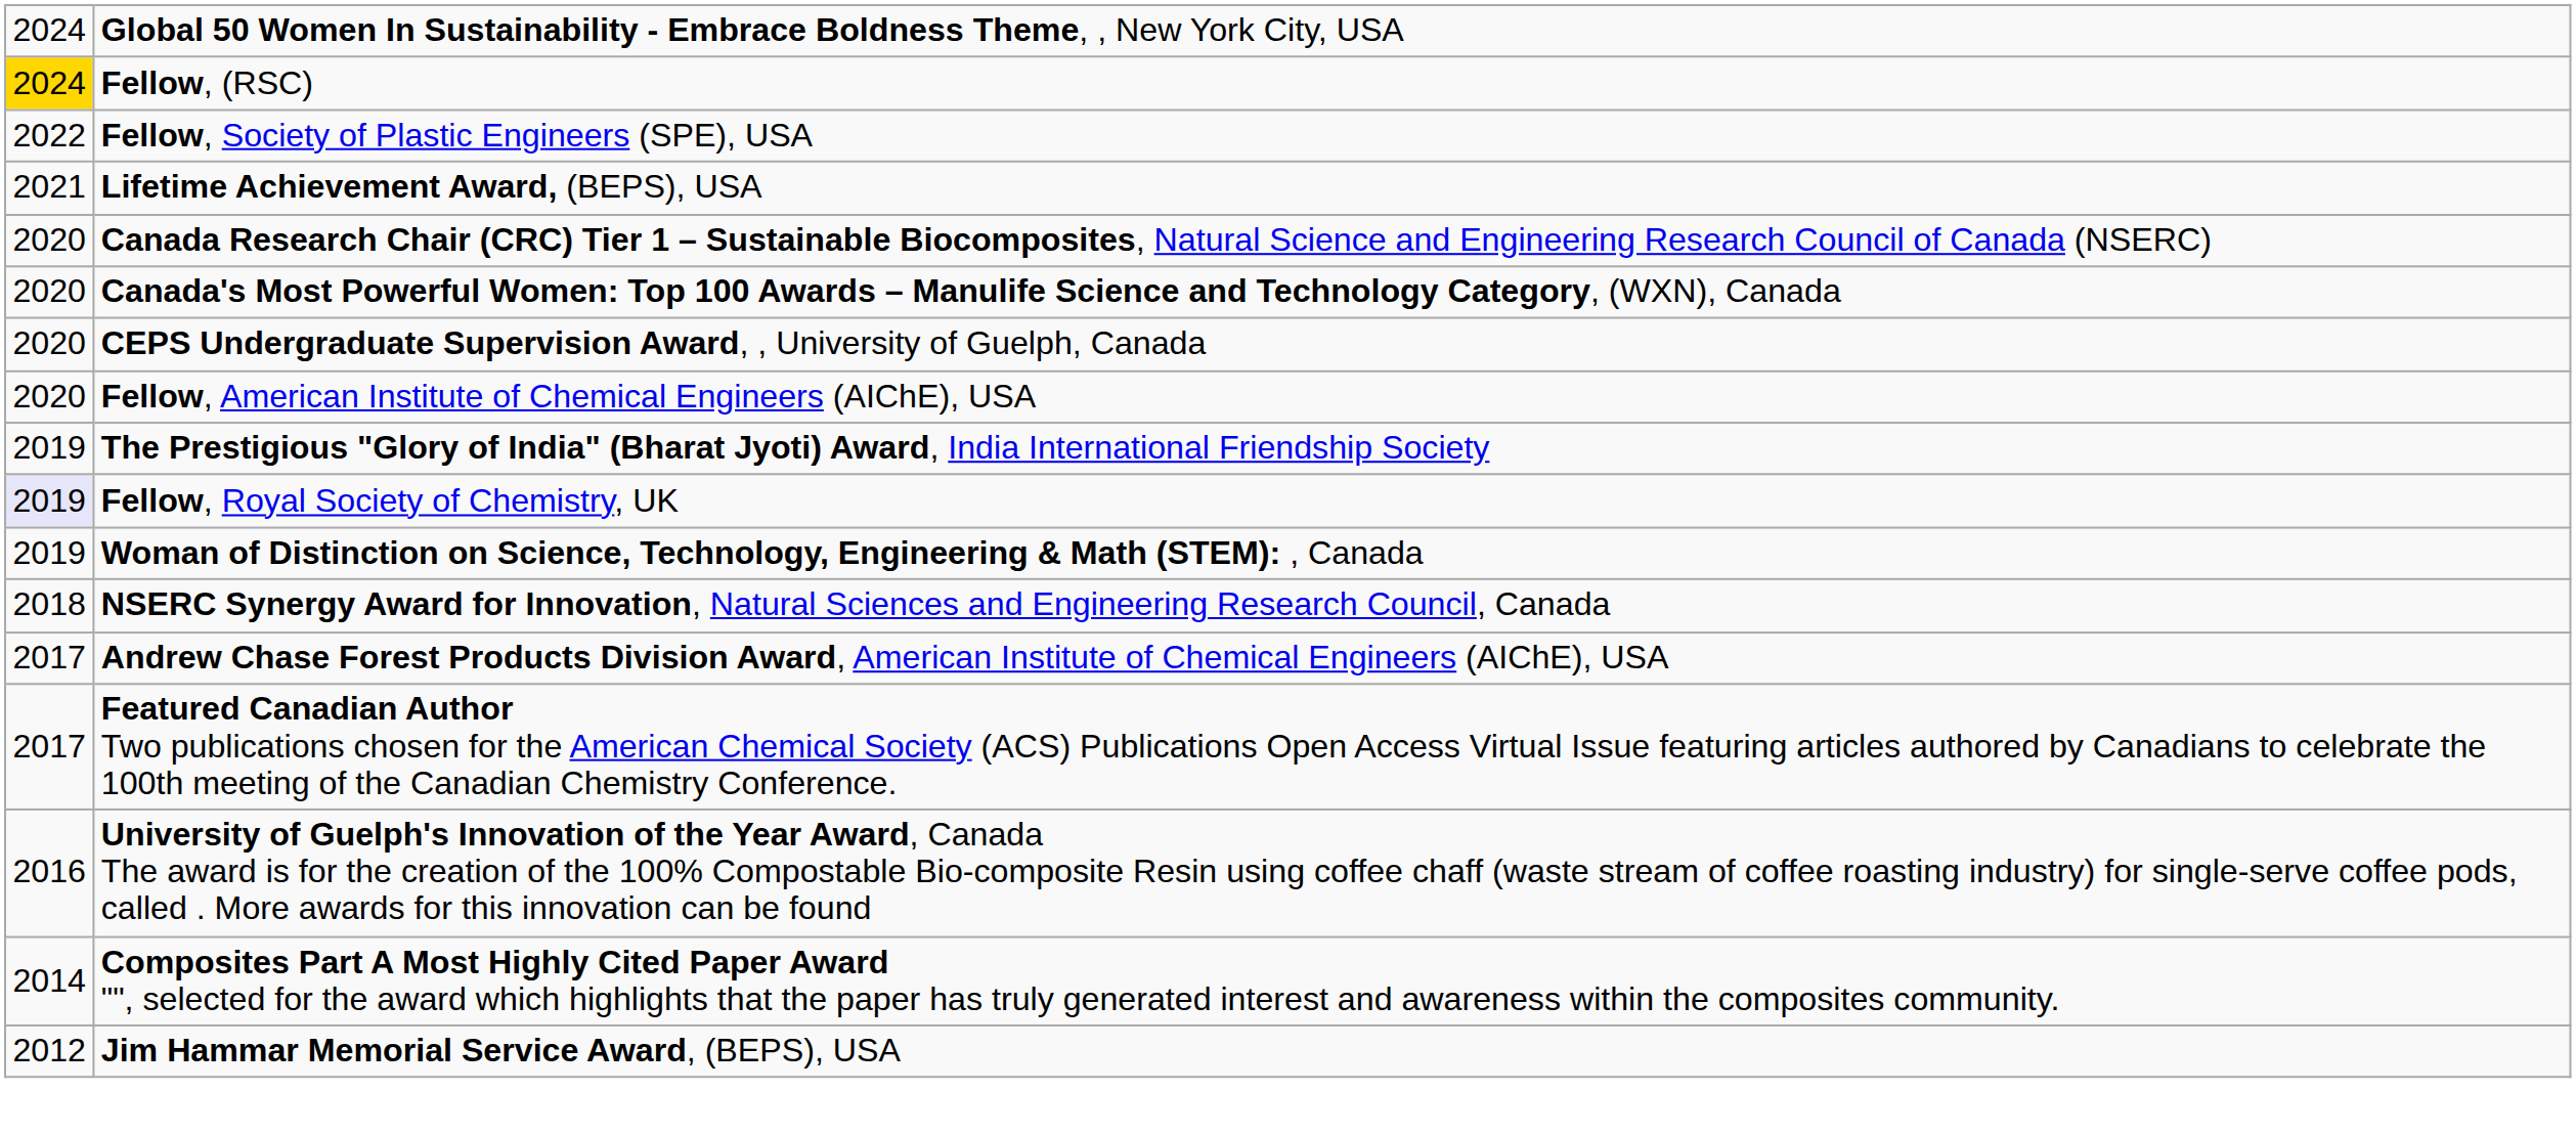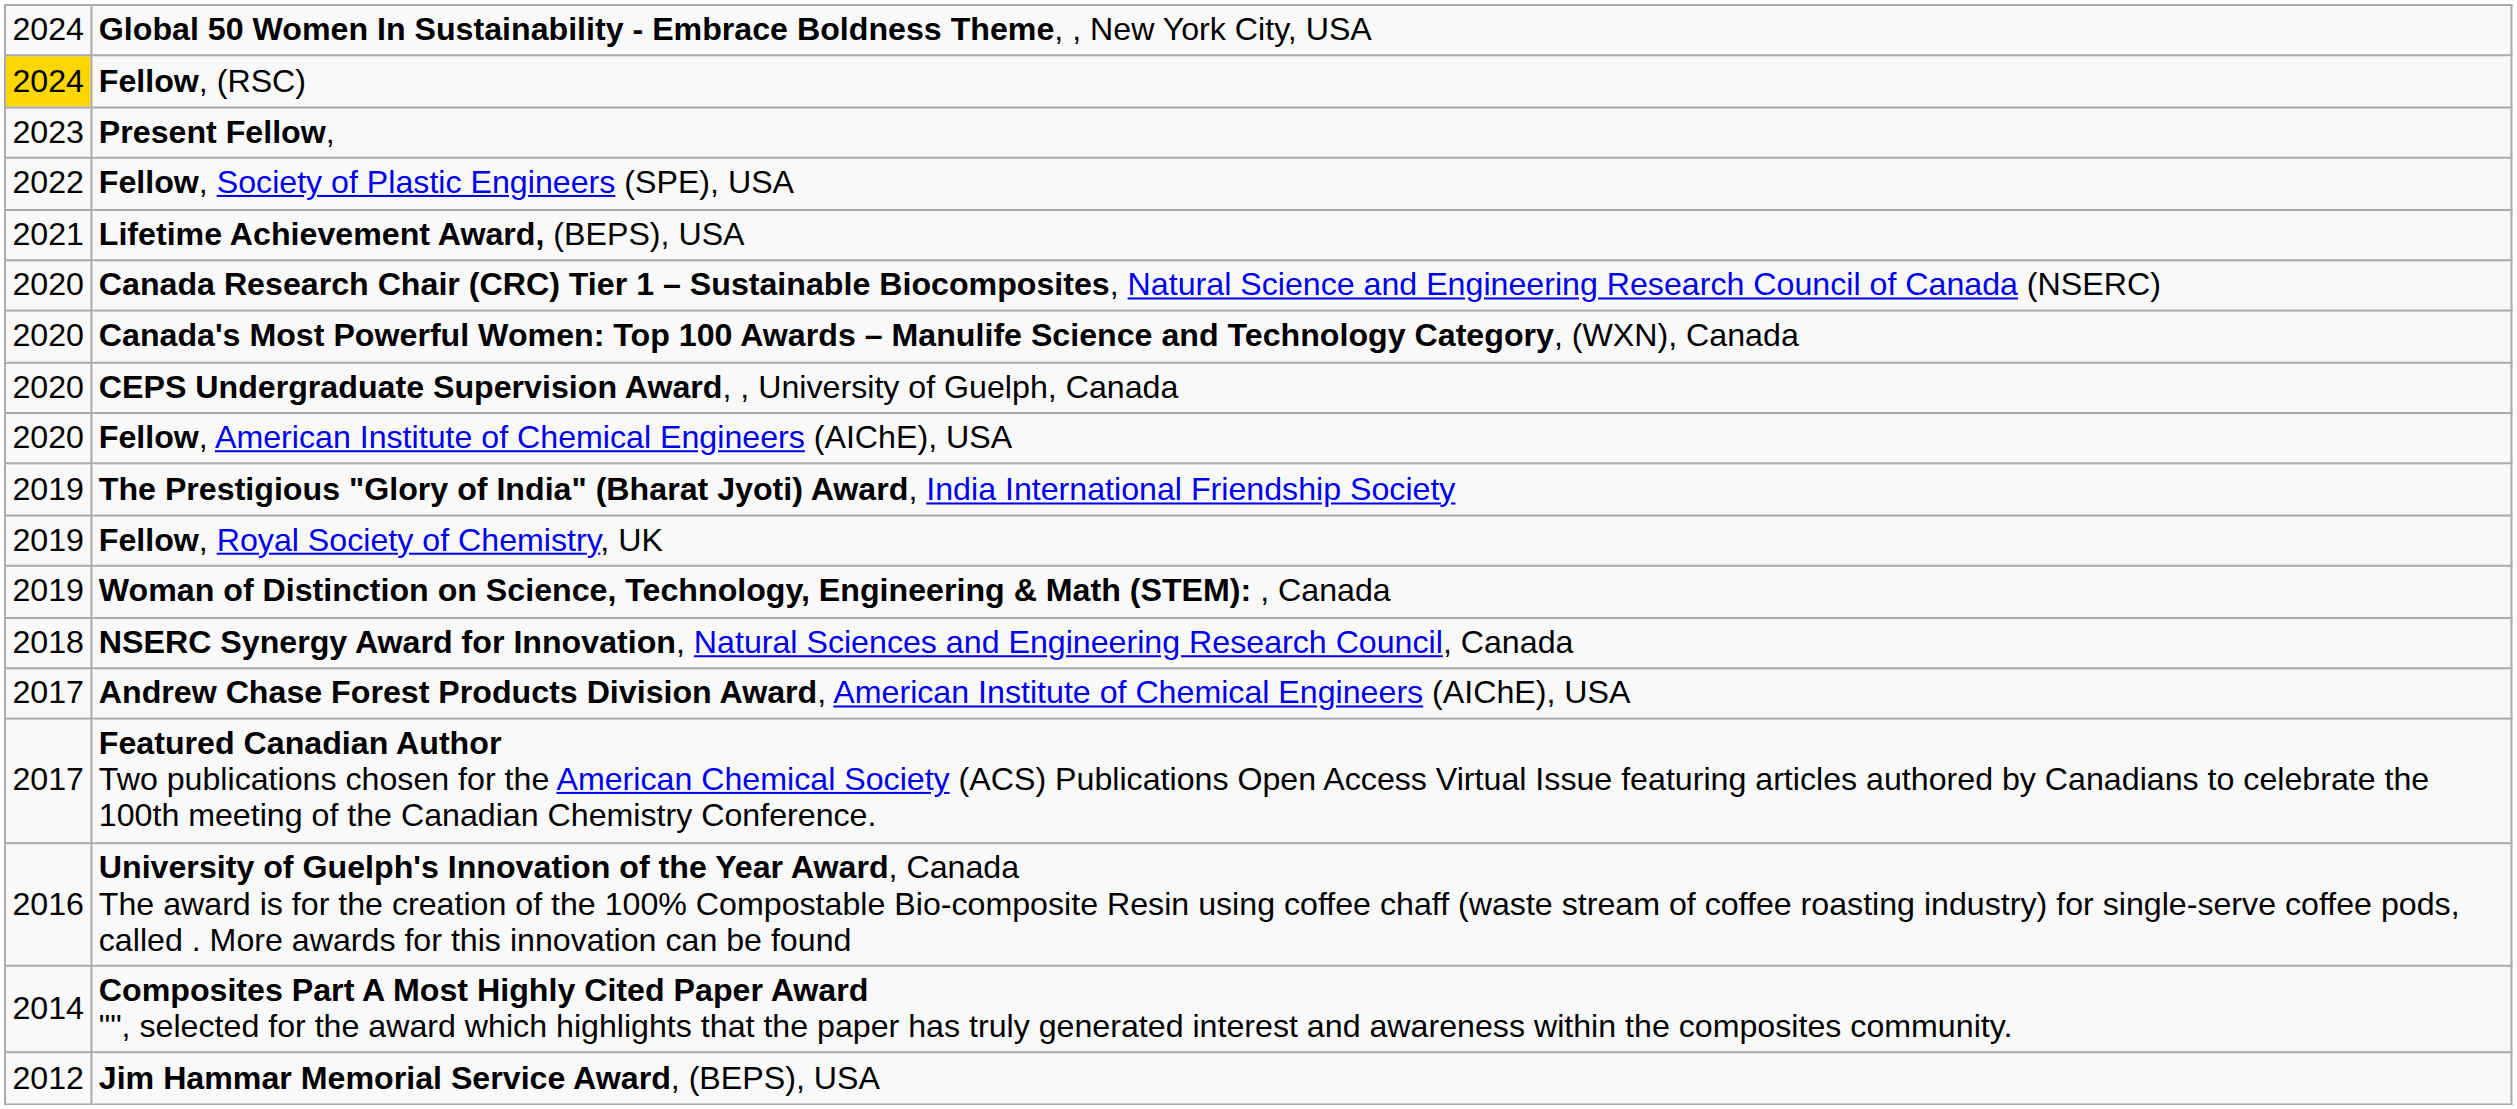 <table class="wikitable">
 <tr>
 <td>2024</td>
 <td><strong>Global 50 Women In Sustainability - Embrace Boldness Theme</strong>, , New York City, USA</td>
 </tr>
 <tr>
 <td style="background: gold;">2024</td>
 <td><strong>Fellow</strong>,  (RSC)</td>
+</tr>
+<tr>
+<td>2023</td>
+<td><strong>Present Fellow</strong>, </td>
 </tr>
 <tr>
 <td>2022</td>
 <td><strong>Fellow</strong>, <a href='#'>Society of Plastic Engineers</a> (SPE), USA</td>
 </tr>
 <tr>
 <td>2021</td>
 <td><strong>Lifetime Achievement Award,</strong>  (BEPS), USA</td>
 </tr>
 <tr>
 <td>2020</td>
 <td><strong>Canada Research Chair (CRC) Tier 1 – Sustainable Biocomposites</strong>, <a href='#'>Natural Science and Engineering Research Council of Canada</a> (NSERC)</td>
 </tr>
 <tr>
 <td>2020</td>
 <td><strong>Canada's Most Powerful Women: Top 100 Awards – Manulife Science and Technology Category</strong>,  (WXN), Canada</td>
 </tr>
 <tr>
 <td>2020</td>
 <td><strong>CEPS Undergraduate Supervision Award</strong>, , University of Guelph, Canada</td>
 </tr>
 <tr>
 <td>2020</td>
 <td><strong>Fellow</strong>, <a href='#'>American Institute of Chemical Engineers</a> (AIChE), USA</td>
 </tr>
 <tr>
 <td>2019</td>
 <td><strong>The Prestigious "Glory of India" (Bharat Jyoti) Award</strong>, <a href='#'>India International Friendship Society</a></td>
 </tr>
 <tr>
-<td style="background: lavender;">2019</td>
+<td>2019</td>
 <td><strong>Fellow</strong>, <a href='#'>Royal Society of Chemistry</a>, UK</td>
 </tr>
 <tr>
 <td>2019</td>
 <td><strong>Woman of Distinction on Science, Technology, Engineering & Math (STEM):</strong> , Canada</td>
 </tr>
 <tr>
 <td>2018</td>
 <td><strong>NSERC Synergy Award for Innovation</strong>, <a href='#'>Natural Sciences and Engineering Research Council</a>, Canada</td>
 </tr>
 <tr>
 <td>2017</td>
 <td><strong>Andrew Chase Forest Products Division Award</strong>, <a href='#'>American Institute of Chemical Engineers</a> (AIChE), USA</td>
 </tr>
 <tr>
 <td>2017</td>
 <td><strong>Featured Canadian Author</strong><br>Two publications chosen for the <a href='#'>American Chemical Society</a> (ACS) Publications Open Access Virtual Issue  featuring articles authored by Canadians to celebrate the 100th meeting of the Canadian Chemistry Conference.</td>
 </tr>
 <tr>
 <td>2016</td>
 <td><strong>University of Guelph's Innovation of the Year Award</strong>, Canada<br>The award is for the creation of the 100% Compostable Bio-composite Resin using coffee chaff (waste stream of coffee roasting industry) for single-serve coffee pods, called . More awards for this innovation can be found <u></u></td>
 </tr>
 <tr>
 <td>2014</td>
 <td><strong>Composites Part A Most Highly Cited Paper Award</strong><br>"", selected for the award which highlights that the paper has truly generated interest and awareness within the composites community.</td>
 </tr>
 <tr>
 <td>2012</td>
 <td><strong>Jim Hammar Memorial Service Award</strong>,  (BEPS), USA</td>
 </tr>
 </table>
